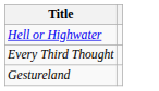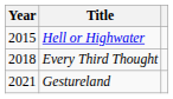 <table class = "wikitable sortable">
 <tr>
+<th scope="col">Year</th>
 <th scope="col">Title</th>
 <th scope="col" class=unsortable></th>
 </tr>
 <tr>
+<td>2015</td>
 <td><em><a href='#'>Hell or Highwater</a></em></td>
 <td></td>
 </tr>
 <tr>
+<td>2018</td>
 <td><em>Every Third Thought</em></td>
 <td></td>
 </tr>
 <tr>
+<td>2021</td>
 <td><em>Gestureland</em></td>
 <td></td>
 </tr>
 </table>
